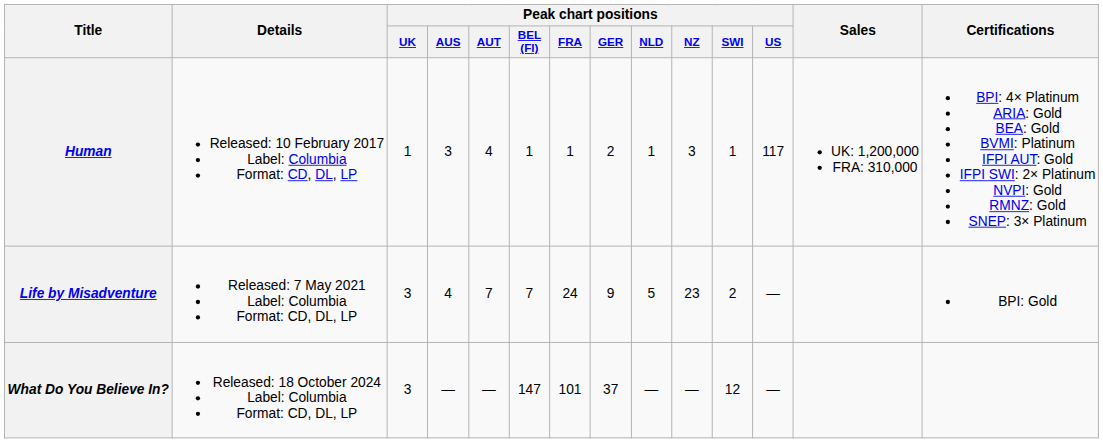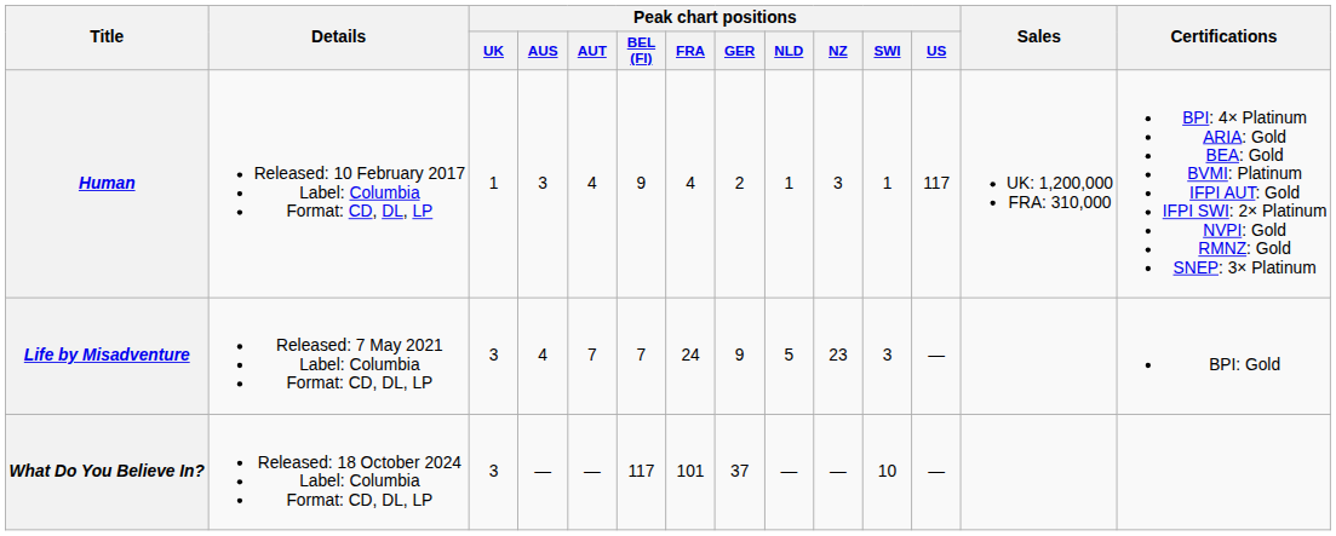 <table class="wikitable plainrowheaders" style="text-align:center;">
 <tr>
 <th scope="col" rowspan="2">Title</th>
 <th scope="col" rowspan="2">Details</th>
 <th scope="col" colspan="10">Peak chart positions </th>
 <th scope="col" rowspan="2">Sales</th>
 <th scope="col" rowspan="2">Certifications</th>
 </tr>
 <tr>
 <th scope="col" style="width:3em;font-size:85%;"><a href='#'>UK</a><br></th>
 <th scope="col" style="width:3em;font-size:85%;"><a href='#'>AUS</a><br></th>
 <th scope="col" style="width:3em;font-size:85%;"><a href='#'>AUT</a><br></th>
 <th scope="col" style="width:3em;font-size:85%;"><a href='#'>BEL<br>(Fl)</a><br></th>
 <th scope="col" style="width:3em;font-size:85%;"><a href='#'>FRA</a><br></th>
 <th scope="col" style="width:3em;font-size:85%;"><a href='#'>GER</a><br></th>
 <th scope="col" style="width:3em;font-size:85%;"><a href='#'>NLD</a><br></th>
 <th scope="col" style="width:3em;font-size:85%;"><a href='#'>NZ</a><br></th>
 <th scope="col" style="width:3em;font-size:85%;"><a href='#'>SWI</a><br></th>
 <th scope="col" style="width:3em;font-size:85%;"><a href='#'>US</a><br></th>
 </tr>
 <tr>
 <th scope="row"><em><a href='#'>Human</a></em></th>
 <td><br><ul><li>Released: 10 February 2017</li><li>Label: <a href='#'>Columbia</a></li><li>Format: <a href='#'>CD</a>, <a href='#'>DL</a>, <a href='#'>LP</a></li></ul></td>
 <td>1</td>
 <td>3</td>
 <td>4</td>
-<td>1</td>
-<td>1</td>
+<td>9</td>
+<td>4</td>
 <td>2</td>
 <td>1</td>
 <td>3</td>
 <td>1</td>
 <td>117</td>
 <td><br><ul><li>UK: 1,200,000</li><li>FRA: 310,000</li></ul></td>
 <td><br><ul><li><a href='#'>BPI</a>: 4× Platinum</li><li><a href='#'>ARIA</a>: Gold</li><li><a href='#'>BEA</a>: Gold</li><li><a href='#'>BVMI</a>: Platinum</li><li><a href='#'>IFPI AUT</a>: Gold</li><li><a href='#'>IFPI SWI</a>: 2× Platinum</li><li><a href='#'>NVPI</a>: Gold</li><li><a href='#'>RMNZ</a>: Gold</li><li><a href='#'>SNEP</a>: 3× Platinum</li></ul></td>
 </tr>
 <tr>
 <th scope="row"><em><a href='#'>Life by Misadventure</a></em></th>
 <td><br><ul><li>Released: 7 May 2021</li><li>Label: Columbia</li><li>Format: CD, DL, LP</li></ul></td>
 <td>3</td>
 <td>4</td>
 <td>7</td>
 <td>7</td>
 <td>24</td>
 <td>9</td>
 <td>5</td>
 <td>23</td>
-<td>2</td>
+<td>3</td>
 <td>—</td>
 <td></td>
 <td><br><ul><li>BPI: Gold</li></ul></td>
 </tr>
 <tr>
 <th scope="row"><em>What Do You Believe In?</em></th>
 <td><br><ul><li>Released: 18 October 2024</li><li>Label: Columbia</li><li>Format: CD, DL, LP</li></ul></td>
 <td>3</td>
 <td>—</td>
 <td>—</td>
-<td>147</td>
+<td>117</td>
 <td>101<br></td>
 <td>37</td>
 <td>—</td>
 <td>—</td>
-<td>12</td>
+<td>10</td>
 <td>—</td>
 <td></td>
 <td></td>
 </tr>
 </table>
